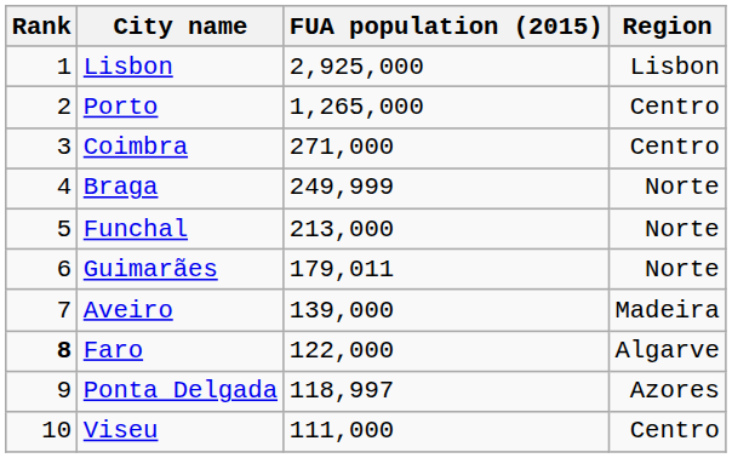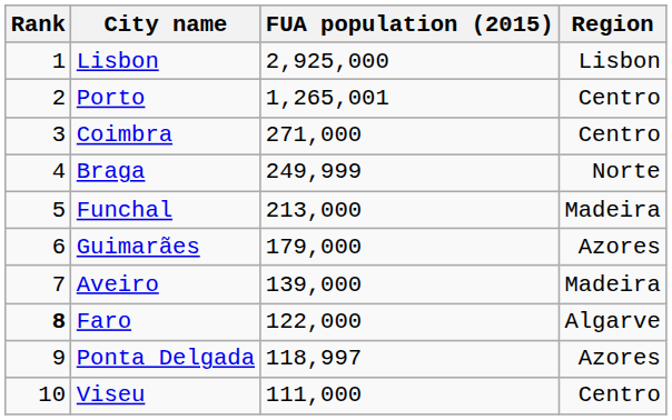 <table class="wikitable sortable">
 <tr>
 <th align=right>Rank</th>
 <th align=left>City name</th>
 <th align=left>FUA population (2015)</th>
 <th align=left>Region</th>
 </tr>
 <tr style="text-align:right;">
 <td>1</td>
 <td align=left><a href='#'>Lisbon</a></td>
 <td align=left>2,925,000</td>
 <td>Lisbon</td>
 </tr>
 <tr style="text-align:right;">
 <td>2</td>
 <td align=left><a href='#'>Porto</a></td>
-<td align=left>1,265,000</td>
+<td align=left>1,265,001</td>
 <td>Centro</td>
 </tr>
 <tr style="text-align:right;">
 <td>3</td>
 <td align=left><a href='#'>Coimbra</a></td>
 <td align=left>271,000</td>
 <td>Centro</td>
 </tr>
 <tr style="text-align:right;">
 <td>4</td>
 <td align=left><a href='#'>Braga</a></td>
 <td align=left>249,999</td>
 <td>Norte</td>
 </tr>
 <tr style="text-align:right;">
 <td>5</td>
 <td align=left><a href='#'>Funchal</a></td>
 <td align=left>213,000</td>
-<td>Norte</td>
+<td>Madeira</td>
 </tr>
 <tr style="text-align:right;">
 <td>6</td>
 <td align=left><a href='#'>Guimarães</a></td>
-<td align=left>179,011</td>
-<td>Norte</td>
+<td align=left>179,000</td>
+<td>Azores</td>
 </tr>
 <tr style="text-align:right;">
 <td>7</td>
 <td align=left><a href='#'>Aveiro</a></td>
 <td align=left>139,000</td>
 <td>Madeira</td>
 </tr>
 <tr style="text-align:right;">
 <td><strong>8</strong></td>
 <td align=left><a href='#'>Faro</a></td>
 <td align=left>122,000</td>
 <td>Algarve</td>
 </tr>
 <tr style="text-align:right;">
 <td>9</td>
 <td align=left><a href='#'>Ponta Delgada</a></td>
 <td align=left>118,997</td>
 <td>Azores</td>
 </tr>
 <tr style="text-align:right;">
 <td>10</td>
 <td align=left><a href='#'>Viseu</a></td>
 <td align=left>111,000</td>
 <td>Centro</td>
 </tr>
 </table>
